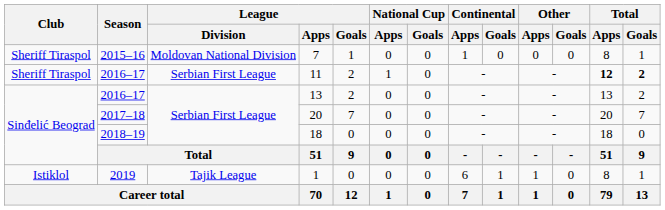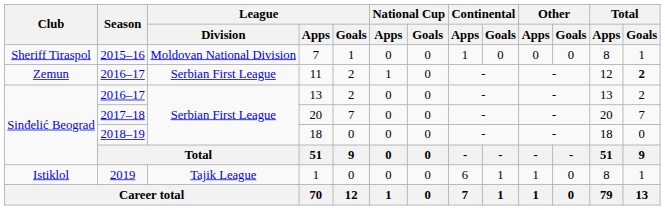 <table class="wikitable" style="text-align: center;">
 <tr>
 <th rowspan="2">Club</th>
 <th rowspan="2">Season</th>
 <th colspan="3">League</th>
 <th colspan="2">National Cup</th>
 <th colspan="2">Continental</th>
 <th colspan="2">Other</th>
 <th colspan="2">Total</th>
 </tr>
 <tr>
 <th>Division</th>
 <th>Apps</th>
 <th>Goals</th>
 <th>Apps</th>
 <th>Goals</th>
 <th>Apps</th>
 <th>Goals</th>
 <th>Apps</th>
 <th>Goals</th>
 <th>Apps</th>
 <th>Goals</th>
 </tr>
 <tr>
 <td><a href='#'>Sheriff Tiraspol</a></td>
 <td><a href='#'>2015–16</a></td>
 <td><a href='#'>Moldovan National Division</a></td>
 <td>7</td>
 <td>1</td>
 <td>0</td>
 <td>0</td>
 <td>1</td>
 <td>0</td>
 <td>0</td>
 <td>0</td>
 <td>8</td>
 <td>1</td>
 </tr>
 <tr>
-<td><a href='#'>Sheriff Tiraspol</a></td>
+<td><a href='#'>Zemun</a></td>
 <td><a href='#'>2016–17</a></td>
 <td><a href='#'>Serbian First League</a></td>
 <td>11</td>
 <td>2</td>
 <td>1</td>
 <td>0</td>
 <td colspan="2">-</td>
 <td colspan="2">-</td>
-<td><strong>12</strong></td>
+<td>12</td>
 <td><strong>2</strong></td>
 </tr>
 <tr>
 <td rowspan="4"><a href='#'>Sinđelić Beograd</a></td>
 <td><a href='#'>2016–17</a></td>
 <td rowspan="3"><a href='#'>Serbian First League</a></td>
 <td>13</td>
 <td>2</td>
 <td>0</td>
 <td>0</td>
 <td colspan="2">-</td>
 <td colspan="2">-</td>
 <td>13</td>
 <td>2</td>
 </tr>
 <tr>
 <td><a href='#'>2017–18</a></td>
 <td>20</td>
 <td>7</td>
 <td>0</td>
 <td>0</td>
 <td colspan="2">-</td>
 <td colspan="2">-</td>
 <td>20</td>
 <td>7</td>
 </tr>
 <tr>
 <td><a href='#'>2018–19</a></td>
 <td>18</td>
 <td>0</td>
 <td>0</td>
 <td>0</td>
 <td colspan="2">-</td>
 <td colspan="2">-</td>
 <td>18</td>
 <td>0</td>
 </tr>
 <tr>
 <th colspan="2">Total</th>
 <th>51</th>
 <th>9</th>
 <th>0</th>
 <th>0</th>
 <th>-</th>
 <th>-</th>
 <th>-</th>
 <th>-</th>
 <th>51</th>
 <th>9</th>
 </tr>
 <tr>
 <td><a href='#'>Istiklol</a></td>
 <td><a href='#'>2019</a></td>
 <td><a href='#'>Tajik League</a></td>
 <td>1</td>
 <td>0</td>
 <td>0</td>
 <td>0</td>
 <td>6</td>
 <td>1</td>
 <td>1</td>
 <td>0</td>
 <td>8</td>
 <td>1</td>
 </tr>
 <tr>
 <th colspan="3">Career total</th>
 <th>70</th>
 <th>12</th>
 <th>1</th>
 <th>0</th>
 <th>7</th>
 <th>1</th>
 <th>1</th>
 <th>0</th>
 <th>79</th>
 <th>13</th>
 </tr>
 </table>
